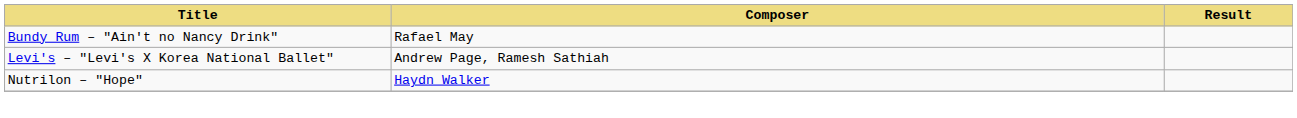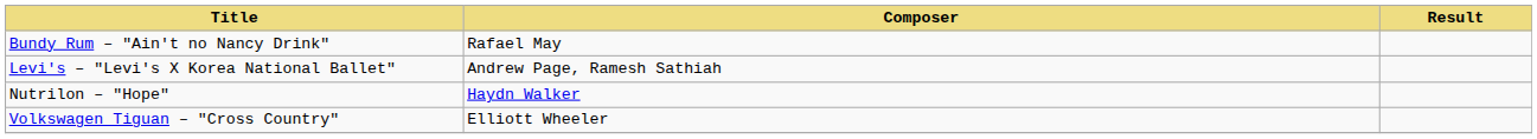 <table class="wikitable" width=100%>
 <tr>
 <th style="width:30%;background:#EEDD82;">Title</th>
 <th style="width:60%;background:#EEDD82;">Composer</th>
 <th style="width:10%;background:#EEDD82;">Result<br></th>
 </tr>
 <tr>
 <td><a href='#'>Bundy Rum</a> – "Ain't no Nancy Drink"</td>
 <td>Rafael May</td>
 <td></td>
 </tr>
 <tr>
 <td><a href='#'>Levi's</a> – "Levi's X Korea National Ballet"</td>
 <td>Andrew Page, Ramesh Sathiah</td>
 <td></td>
 </tr>
 <tr>
 <td>Nutrilon – "Hope"</td>
 <td><a href='#'>Haydn Walker</a></td>
 <td></td>
 </tr>
 <tr>
+<td><a href='#'>Volkswagen Tiguan</a> – "Cross Country"</td>
+<td>Elliott Wheeler</td>
+<td></td>
+</tr>
+<tr>
 </tr>
 </table>
